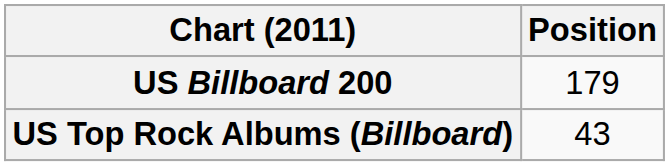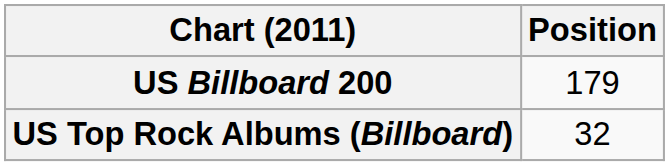 <table class="wikitable sortable plainrowheaders" style="text-align:center">
 <tr>
 <th scope="col">Chart (2011)</th>
 <th scope="col">Position</th>
 </tr>
 <tr>
 <th scope="row">US <em>Billboard</em> 200</th>
 <td>179</td>
 </tr>
 <tr>
 <th scope="row">US Top Rock Albums (<em>Billboard</em>)</th>
-<td>43</td>
+<td>32</td>
 </tr>
 </table>
